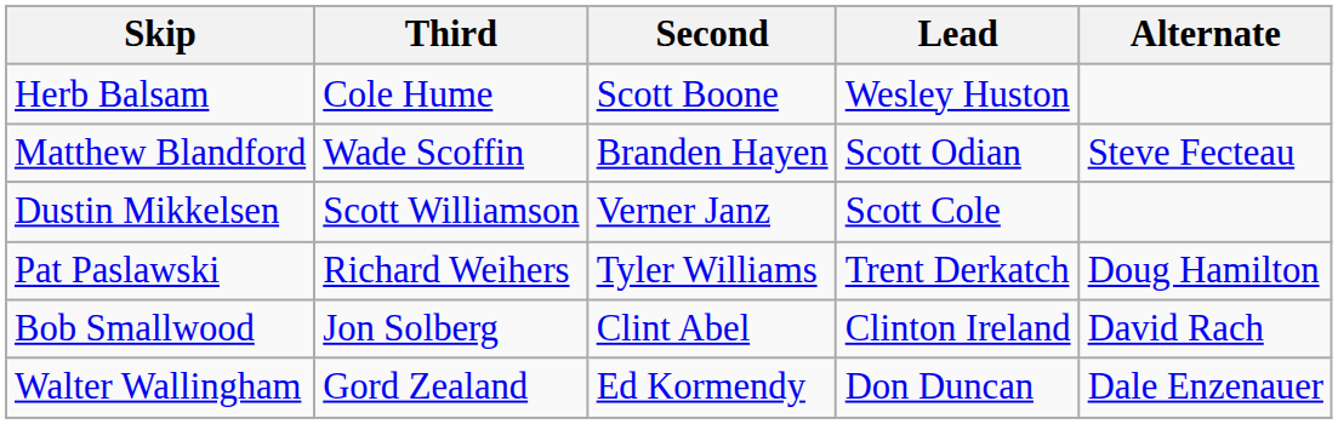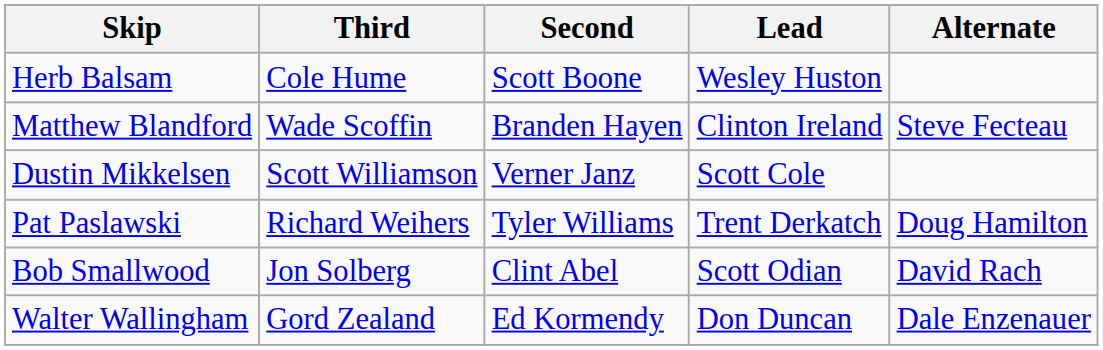 <table class="wikitable">
 <tr>
 <th>Skip</th>
 <th>Third</th>
 <th>Second</th>
 <th>Lead</th>
 <th>Alternate</th>
 </tr>
 <tr>
 <td><a href='#'>Herb Balsam</a></td>
 <td><a href='#'>Cole Hume</a></td>
 <td><a href='#'>Scott Boone</a></td>
 <td><a href='#'>Wesley Huston</a></td>
 <td></td>
 </tr>
 <tr>
 <td><a href='#'>Matthew Blandford</a></td>
 <td><a href='#'>Wade Scoffin</a></td>
 <td><a href='#'>Branden Hayen</a></td>
-<td><a href='#'>Scott Odian</a></td>
+<td><a href='#'>Clinton Ireland</a></td>
 <td><a href='#'>Steve Fecteau</a></td>
 </tr>
 <tr>
 <td><a href='#'>Dustin Mikkelsen</a></td>
 <td><a href='#'>Scott Williamson</a></td>
 <td><a href='#'>Verner Janz</a></td>
 <td><a href='#'>Scott Cole</a></td>
 <td></td>
 </tr>
 <tr>
 <td><a href='#'>Pat Paslawski</a></td>
 <td><a href='#'>Richard Weihers</a></td>
 <td><a href='#'>Tyler Williams</a></td>
 <td><a href='#'>Trent Derkatch</a></td>
 <td><a href='#'>Doug Hamilton</a></td>
 </tr>
 <tr>
 <td><a href='#'>Bob Smallwood</a></td>
 <td><a href='#'>Jon Solberg</a></td>
 <td><a href='#'>Clint Abel</a></td>
-<td><a href='#'>Clinton Ireland</a></td>
+<td><a href='#'>Scott Odian</a></td>
 <td><a href='#'>David Rach</a></td>
 </tr>
 <tr>
 <td><a href='#'>Walter Wallingham</a></td>
 <td><a href='#'>Gord Zealand</a></td>
 <td><a href='#'>Ed Kormendy</a></td>
 <td><a href='#'>Don Duncan</a></td>
 <td><a href='#'>Dale Enzenauer</a></td>
 </tr>
 </table>
